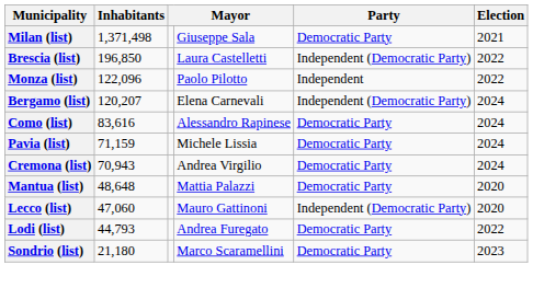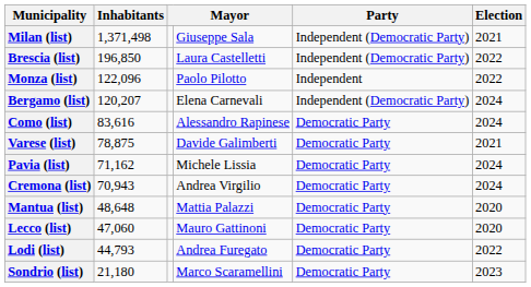 <table class="wikitable" border="1">
 <tr>
 <th scope="col">Municipality</th>
 <th colspan=1>Inhabitants</th>
 <th colspan=2>Mayor</th>
 <th colspan=1>Party</th>
 <th colspan=1>Election</th>
 </tr>
 <tr>
 <th scope="row" style="text-align: left;"><a href='#'>Milan</a> (<a href='#'>list</a>)</th>
 <td>1,371,498</td>
 <td></td>
 <td><a href='#'>Giuseppe Sala</a></td>
-<td><a href='#'>Democratic Party</a></td>
+<td>Independent (<a href='#'>Democratic Party</a>)</td>
 <td>2021</td>
 </tr>
 <tr>
 <th scope="row" style="text-align: left;"><a href='#'>Brescia</a> (<a href='#'>list</a>)</th>
 <td>196,850</td>
 <td></td>
 <td><a href='#'>Laura Castelletti</a></td>
 <td>Independent (<a href='#'>Democratic Party</a>)</td>
 <td>2022</td>
 </tr>
 <tr>
 <th scope="row" style="text-align: left;"><a href='#'>Monza</a> (<a href='#'>list</a>)</th>
 <td>122,096</td>
 <td></td>
 <td><a href='#'>Paolo Pilotto</a></td>
 <td>Independent</td>
 <td>2022</td>
 </tr>
 <tr>
 <th scope="row" style="text-align: left;"><a href='#'>Bergamo</a> (<a href='#'>list</a>)</th>
 <td>120,207</td>
 <td></td>
 <td>Elena Carnevali</td>
 <td>Independent (<a href='#'>Democratic Party</a>)</td>
 <td>2024</td>
 </tr>
 <tr>
 <th scope="row" style="text-align: left;"><a href='#'>Como</a> (<a href='#'>list</a>)</th>
 <td>83,616</td>
 <td></td>
 <td><a href='#'>Alessandro Rapinese</a></td>
 <td><a href='#'>Democratic Party</a></td>
 <td>2024</td>
 </tr>
 <tr>
+<th scope="row" style="text-align: left;"><a href='#'>Varese</a> (<a href='#'>list</a>)</th>
+<td>78,875</td>
+<td></td>
+<td><a href='#'>Davide Galimberti</a></td>
+<td><a href='#'>Democratic Party</a></td>
+<td>2021</td>
+</tr>
+<tr>
 <th scope="row" style="text-align: left;"><a href='#'>Pavia</a> (<a href='#'>list</a>)</th>
-<td>71,159</td>
+<td>71,162</td>
 <td></td>
 <td>Michele Lissia</td>
 <td><a href='#'>Democratic Party</a></td>
 <td>2024</td>
 </tr>
 <tr>
 <th scope="row" style="text-align: left;"><a href='#'>Cremona</a> (<a href='#'>list</a>)</th>
 <td>70,943</td>
 <td></td>
 <td>Andrea Virgilio</td>
 <td><a href='#'>Democratic Party</a></td>
 <td>2024</td>
 </tr>
 <tr>
 <th scope="row" style="text-align: left;"><a href='#'>Mantua</a> (<a href='#'>list</a>)</th>
 <td>48,648</td>
 <td></td>
 <td><a href='#'>Mattia Palazzi</a></td>
 <td><a href='#'>Democratic Party</a></td>
 <td>2020</td>
 </tr>
 <tr>
 <th scope="row" style="text-align: left;"><a href='#'>Lecco</a> (<a href='#'>list</a>)</th>
 <td>47,060</td>
 <td></td>
 <td><a href='#'>Mauro Gattinoni</a></td>
-<td>Independent (<a href='#'>Democratic Party</a>)</td>
+<td><a href='#'>Democratic Party</a></td>
 <td>2020</td>
 </tr>
 <tr>
 <th scope="row" style="text-align: left;"><a href='#'>Lodi</a> (<a href='#'>list</a>)</th>
 <td>44,793</td>
 <td></td>
 <td><a href='#'>Andrea Furegato</a></td>
 <td><a href='#'>Democratic Party</a></td>
 <td>2022</td>
 </tr>
 <tr>
 <th scope="row" style="text-align: left;"><a href='#'>Sondrio</a> (<a href='#'>list</a>)</th>
 <td>21,180</td>
 <td></td>
 <td><a href='#'>Marco Scaramellini</a></td>
 <td><a href='#'>Democratic Party</a></td>
 <td>2023</td>
 </tr>
 </table>
